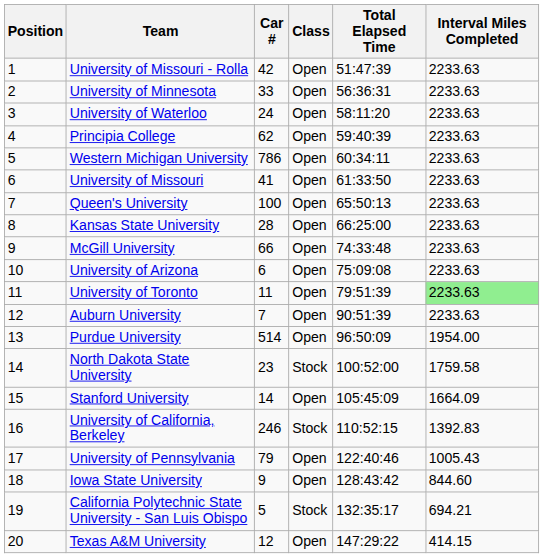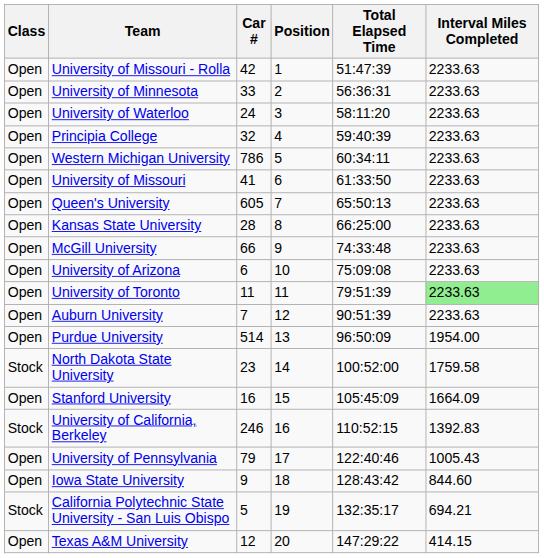 <table class="wikitable">
 <tr>
-<th>Position</th>
+<th>Class</th>
 <th>Team</th>
 <th>Car #</th>
-<th>Class</th>
+<th>Position</th>
 <th>Total Elapsed Time</th>
 <th>Interval Miles Completed</th>
 </tr>
 <tr>
-<td>1</td>
+<td>Open</td>
 <td><a href='#'>University of Missouri - Rolla</a></td>
 <td>42</td>
-<td>Open</td>
+<td>1</td>
 <td>51:47:39</td>
 <td>2233.63</td>
 </tr>
 <tr>
-<td>2</td>
+<td>Open</td>
 <td><a href='#'>University of Minnesota</a></td>
 <td>33</td>
-<td>Open</td>
+<td>2</td>
 <td>56:36:31</td>
 <td>2233.63</td>
 </tr>
 <tr>
-<td>3</td>
+<td>Open</td>
 <td><a href='#'>University of Waterloo</a></td>
 <td>24</td>
-<td>Open</td>
+<td>3</td>
 <td>58:11:20</td>
 <td>2233.63</td>
 </tr>
 <tr>
+<td>Open</td>
+<td><a href='#'>Principia College</a></td>
+<td>32</td>
 <td>4</td>
-<td><a href='#'>Principia College</a></td>
-<td>62</td>
-<td>Open</td>
 <td>59:40:39</td>
 <td>2233.63</td>
 </tr>
 <tr>
-<td>5</td>
+<td>Open</td>
 <td><a href='#'>Western Michigan University</a></td>
 <td>786</td>
-<td>Open</td>
+<td>5</td>
 <td>60:34:11</td>
 <td>2233.63</td>
 </tr>
 <tr>
-<td>6</td>
+<td>Open</td>
 <td><a href='#'>University of Missouri</a></td>
 <td>41</td>
-<td>Open</td>
+<td>6</td>
 <td>61:33:50</td>
 <td>2233.63</td>
 </tr>
 <tr>
+<td>Open</td>
+<td><a href='#'>Queen's University</a></td>
+<td>605</td>
 <td>7</td>
-<td><a href='#'>Queen's University</a></td>
-<td>100</td>
-<td>Open</td>
 <td>65:50:13</td>
 <td>2233.63</td>
 </tr>
 <tr>
-<td>8</td>
+<td>Open</td>
 <td><a href='#'>Kansas State University</a></td>
 <td>28</td>
-<td>Open</td>
+<td>8</td>
 <td>66:25:00</td>
 <td>2233.63</td>
 </tr>
 <tr>
-<td>9</td>
+<td>Open</td>
 <td><a href='#'>McGill University</a></td>
 <td>66</td>
-<td>Open</td>
+<td>9</td>
 <td>74:33:48</td>
 <td>2233.63</td>
 </tr>
 <tr>
-<td>10</td>
+<td>Open</td>
 <td><a href='#'>University of Arizona</a></td>
 <td>6</td>
-<td>Open</td>
+<td>10</td>
 <td>75:09:08</td>
 <td>2233.63</td>
 </tr>
 <tr>
-<td>11</td>
+<td>Open</td>
 <td><a href='#'>University of Toronto</a></td>
 <td>11</td>
-<td>Open</td>
+<td>11</td>
 <td>79:51:39</td>
 <td style="background: lightgreen;">2233.63</td>
 </tr>
 <tr>
-<td>12</td>
+<td>Open</td>
 <td><a href='#'>Auburn University</a></td>
 <td>7</td>
-<td>Open</td>
+<td>12</td>
 <td>90:51:39</td>
 <td>2233.63</td>
 </tr>
 <tr>
-<td>13</td>
+<td>Open</td>
 <td><a href='#'>Purdue University</a></td>
 <td>514</td>
-<td>Open</td>
+<td>13</td>
 <td>96:50:09</td>
 <td>1954.00</td>
 </tr>
 <tr>
-<td>14</td>
+<td>Stock</td>
 <td><a href='#'>North Dakota State University</a></td>
 <td>23</td>
-<td>Stock</td>
+<td>14</td>
 <td>100:52:00</td>
 <td>1759.58</td>
 </tr>
 <tr>
+<td>Open</td>
+<td><a href='#'>Stanford University</a></td>
+<td>16</td>
 <td>15</td>
-<td><a href='#'>Stanford University</a></td>
-<td>14</td>
-<td>Open</td>
 <td>105:45:09</td>
 <td>1664.09</td>
 </tr>
 <tr>
-<td>16</td>
+<td>Stock</td>
 <td><a href='#'>University of California, Berkeley</a></td>
 <td>246</td>
-<td>Stock</td>
+<td>16</td>
 <td>110:52:15</td>
 <td>1392.83</td>
 </tr>
 <tr>
-<td>17</td>
+<td>Open</td>
 <td><a href='#'>University of Pennsylvania</a></td>
 <td>79</td>
-<td>Open</td>
+<td>17</td>
 <td>122:40:46</td>
 <td>1005.43</td>
 </tr>
 <tr>
-<td>18</td>
+<td>Open</td>
 <td><a href='#'>Iowa State University</a></td>
 <td>9</td>
-<td>Open</td>
+<td>18</td>
 <td>128:43:42</td>
 <td>844.60</td>
 </tr>
 <tr>
-<td>19</td>
+<td>Stock</td>
 <td><a href='#'>California Polytechnic State University - San Luis Obispo</a></td>
 <td>5</td>
-<td>Stock</td>
+<td>19</td>
 <td>132:35:17</td>
 <td>694.21</td>
 </tr>
 <tr>
-<td>20</td>
+<td>Open</td>
 <td><a href='#'>Texas A&M University</a></td>
 <td>12</td>
-<td>Open</td>
+<td>20</td>
 <td>147:29:22</td>
 <td>414.15</td>
 </tr>
 </table>
